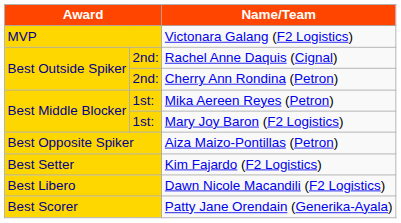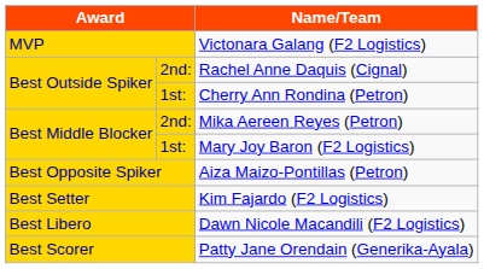 <table class="wikitable">
 <tr>
 <th style="background:#FF4500; color:#FFFFFF;" colspan="2">Award</th>
 <th style="background:#FF4500; color:#FFFFFF;">Name/Team</th>
 </tr>
 <tr>
 <td style="background:#FFD700; color:#00008B;" colspan="2">MVP</td>
 <td> <a href='#'>Victonara Galang</a> (<a href='#'>F2 Logistics</a>)</td>
 </tr>
 <tr>
 <td style="background:#FFD700; color:#00008B;" rowspan=2>Best Outside Spiker</td>
 <td style="background:#FFD700; color:#00008B;">2nd:</td>
 <td> <a href='#'>Rachel Anne Daquis</a> (<a href='#'>Cignal</a>)</td>
 </tr>
 <tr>
-<td style="background:#FFD700; color:#00008B;">2nd:</td>
+<td style="background:#FFD700; color:#00008B;">1st:</td>
 <td> <a href='#'>Cherry Ann Rondina</a> (<a href='#'>Petron</a>)</td>
 </tr>
 <tr>
 <td style="background:#FFD700; color:#00008B;" rowspan="2">Best Middle Blocker</td>
-<td style="background:#FFD700; color:#00008B;">1st:</td>
+<td style="background:#FFD700; color:#00008B;">2nd:</td>
 <td> <a href='#'>Mika Aereen Reyes</a> (<a href='#'>Petron</a>)</td>
 </tr>
 <tr>
 <td style="background:#FFD700; color:#00008B;">1st:</td>
 <td> <a href='#'>Mary Joy Baron</a> (<a href='#'>F2 Logistics</a>)</td>
 </tr>
 <tr>
 <td style="background:#FFD700; color:#00008B;" colspan="2">Best Opposite Spiker</td>
 <td> <a href='#'>Aiza Maizo-Pontillas</a> (<a href='#'>Petron</a>)</td>
 </tr>
 <tr>
 <td style="background:#FFD700; color:#00008B;" colspan="2">Best Setter</td>
 <td> <a href='#'>Kim Fajardo</a> (<a href='#'>F2 Logistics</a>)</td>
 </tr>
 <tr>
 <td style="background:#FFD700; color:#00008B;" colspan="2">Best Libero</td>
 <td> <a href='#'>Dawn Nicole Macandili</a> (<a href='#'>F2 Logistics</a>)</td>
 </tr>
 <tr>
 <td style="background:#FFD700; color:#00008B;" colspan="2">Best Scorer</td>
 <td> <a href='#'>Patty Jane Orendain</a> (<a href='#'>Generika-Ayala</a>)</td>
 </tr>
 </table>
